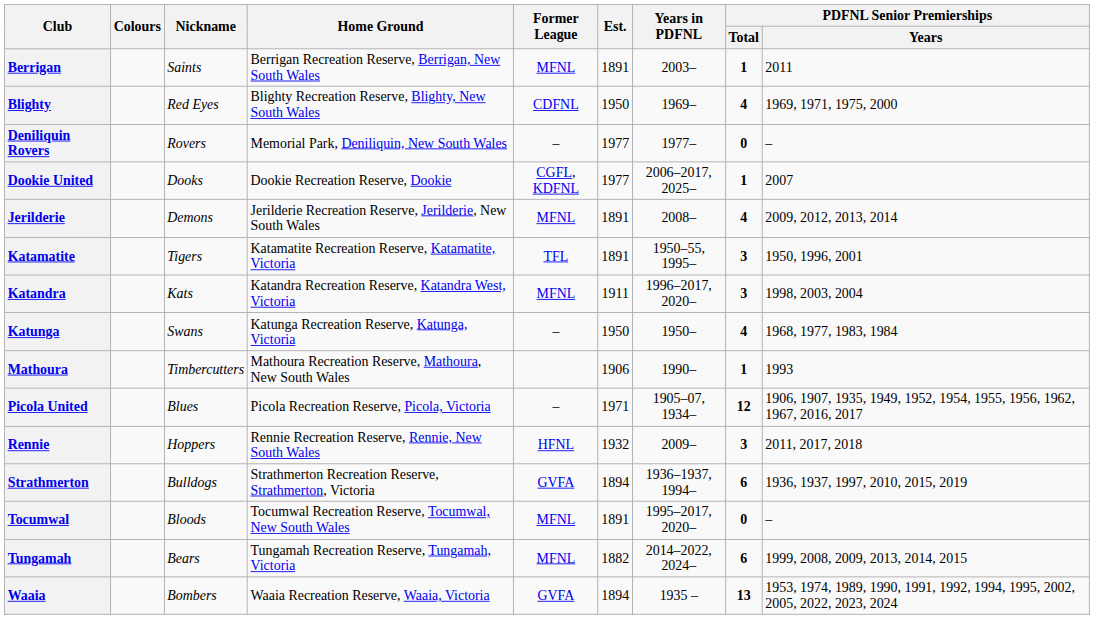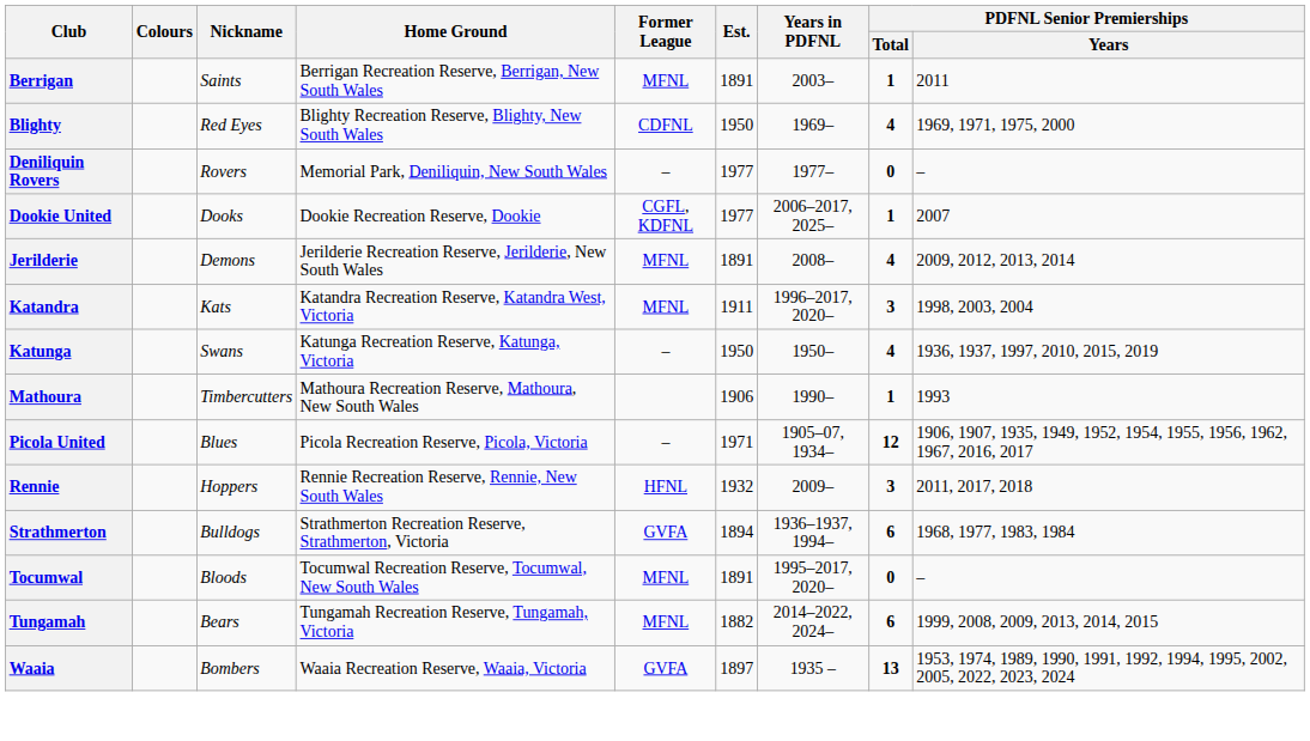 <table class="wikitable sortable">
 <tr>
 <th rowspan="2">Club</th>
 <th rowspan="2">Colours</th>
 <th rowspan="2">Nickname</th>
 <th rowspan="2">Home Ground</th>
 <th rowspan="2">Former League</th>
 <th rowspan="2">Est.</th>
 <th rowspan="2">Years in PDFNL</th>
 <th colspan="2">PDFNL Senior Premierships</th>
 </tr>
 <tr>
 <th>Total</th>
 <th>Years</th>
 </tr>
 <tr>
 <th style="text-align:left"><a href='#'>Berrigan</a></th>
 <td></td>
 <td><em>Saints</em></td>
 <td>Berrigan Recreation Reserve, <a href='#'>Berrigan, New South Wales</a></td>
 <td align="center"><a href='#'>MFNL</a></td>
 <td align="center">1891</td>
 <td align="center">2003–</td>
 <td align="center"><strong>1</strong></td>
 <td>2011</td>
 </tr>
 <tr>
 <th style="text-align:left"><a href='#'>Blighty</a></th>
 <td></td>
 <td><em>Red Eyes</em></td>
 <td>Blighty Recreation Reserve, <a href='#'>Blighty, New South Wales</a></td>
 <td align="center"><a href='#'>CDFNL</a></td>
 <td align="center">1950</td>
 <td align="center">1969–</td>
 <td align="center"><strong>4</strong></td>
 <td>1969, 1971, 1975, 2000</td>
 </tr>
 <tr>
 <th style="text-align:left"><a href='#'>Deniliquin Rovers</a></th>
 <td></td>
 <td><em>Rovers</em></td>
 <td>Memorial Park, <a href='#'>Deniliquin, New South Wales</a></td>
 <td align="center">–</td>
 <td align="center">1977</td>
 <td align="center">1977–</td>
 <td align="center"><strong>0</strong></td>
 <td>–</td>
 </tr>
 <tr>
 <th style="text-align:left"><a href='#'>Dookie United</a></th>
 <td></td>
 <td><em>Dooks</em></td>
 <td>Dookie Recreation Reserve, <a href='#'>Dookie</a></td>
 <td align="center"><a href='#'>CGFL</a>, <a href='#'>KDFNL</a></td>
 <td align="center">1977</td>
 <td align="center">2006–2017, 2025–</td>
 <td align="center"><strong>1</strong></td>
 <td>2007</td>
 </tr>
 <tr>
 <th style="text-align:left"><a href='#'>Jerilderie</a></th>
 <td></td>
 <td><em>Demons</em></td>
 <td>Jerilderie Recreation Reserve, <a href='#'>Jerilderie</a>, New South Wales</td>
 <td align="center"><a href='#'>MFNL</a></td>
 <td align="center">1891</td>
 <td align="center">2008–</td>
 <td align="center"><strong>4</strong></td>
 <td>2009, 2012, 2013, 2014</td>
 </tr>
 <tr>
-<th style="text-align:left"><a href='#'>Katamatite</a></th>
-<td></td>
-<td><em>Tigers</em></td>
-<td>Katamatite Recreation Reserve, <a href='#'>Katamatite, Victoria</a></td>
-<td align="center"><a href='#'>TFL</a></td>
-<td align="center">1891</td>
-<td align="center">1950–55, 1995–</td>
-<td align="center"><strong>3</strong></td>
-<td>1950, 1996, 2001</td>
-</tr>
-<tr>
 <th style="text-align:left"><a href='#'>Katandra</a></th>
 <td></td>
 <td><em>Kats</em></td>
 <td>Katandra Recreation Reserve, <a href='#'>Katandra West, Victoria</a></td>
 <td align="center"><a href='#'>MFNL</a></td>
 <td align="center">1911</td>
 <td align="center">1996–2017, 2020–</td>
 <td align="center"><strong>3</strong></td>
 <td>1998, 2003, 2004</td>
 </tr>
 <tr>
 <th style="text-align:left"><a href='#'>Katunga</a></th>
 <td></td>
 <td><em>Swans</em></td>
 <td>Katunga Recreation Reserve, <a href='#'>Katunga, Victoria</a></td>
 <td align="center">–</td>
 <td align="center">1950</td>
 <td align="center">1950–</td>
 <td align="center"><strong>4</strong></td>
-<td>1968, 1977, 1983, 1984</td>
+<td>1936, 1937, 1997, 2010, 2015, 2019</td>
 </tr>
 <tr>
 <th style="text-align:left"><a href='#'>Mathoura</a></th>
 <td></td>
 <td><em>Timbercutters</em></td>
 <td>Mathoura Recreation Reserve, <a href='#'>Mathoura</a>, New South Wales</td>
 <td align="center"></td>
 <td align="center">1906</td>
 <td align="center">1990–</td>
 <td align="center"><strong>1</strong></td>
 <td>1993</td>
 </tr>
 <tr>
 <th style="text-align:left"><a href='#'>Picola United</a></th>
 <td></td>
 <td><em>Blues</em></td>
 <td>Picola Recreation Reserve, <a href='#'>Picola, Victoria</a></td>
 <td align="center">–</td>
 <td align="center">1971</td>
 <td align="center">1905–07, 1934–</td>
 <td align="center"><strong>12</strong></td>
 <td>1906, 1907, 1935, 1949, 1952, 1954, 1955, 1956, 1962, 1967, 2016, 2017</td>
 </tr>
 <tr>
 <th style="text-align:left"><a href='#'>Rennie</a></th>
 <td></td>
 <td><em>Hoppers</em></td>
 <td>Rennie Recreation Reserve, <a href='#'>Rennie, New South Wales</a></td>
 <td align="center"><a href='#'>HFNL</a></td>
 <td align="center">1932</td>
 <td align="center">2009–</td>
 <td align="center"><strong>3</strong></td>
 <td>2011, 2017, 2018</td>
 </tr>
 <tr>
 <th style="text-align:left"><a href='#'>Strathmerton</a></th>
 <td></td>
 <td><em>Bulldogs</em></td>
 <td>Strathmerton Recreation Reserve, <a href='#'>Strathmerton</a>, Victoria</td>
 <td align="center"><a href='#'>GVFA</a></td>
 <td align="center">1894</td>
 <td align="center">1936–1937, 1994–</td>
 <td align="center"><strong>6</strong></td>
-<td>1936, 1937, 1997, 2010, 2015, 2019</td>
+<td>1968, 1977, 1983, 1984</td>
 </tr>
 <tr>
 <th style="text-align:left"><a href='#'>Tocumwal</a></th>
 <td></td>
 <td><em>Bloods</em></td>
 <td>Tocumwal Recreation Reserve, <a href='#'>Tocumwal, New South Wales</a></td>
 <td align="center"><a href='#'>MFNL</a></td>
 <td align="center">1891</td>
 <td align="center">1995–2017, 2020–</td>
 <td align="center"><strong>0</strong></td>
 <td>–</td>
 </tr>
 <tr>
 <th style="text-align:left"><a href='#'>Tungamah</a></th>
 <td></td>
 <td><em>Bears</em></td>
 <td>Tungamah Recreation Reserve, <a href='#'>Tungamah, Victoria</a></td>
 <td align="center"><a href='#'>MFNL</a></td>
 <td align="center">1882</td>
 <td align="center">2014–2022, 2024–</td>
 <td align="center"><strong>6</strong></td>
 <td>1999, 2008, 2009, 2013, 2014, 2015</td>
 </tr>
 <tr>
 <th style="text-align:left"><a href='#'>Waaia</a></th>
 <td></td>
 <td><em>Bombers</em></td>
 <td>Waaia Recreation Reserve, <a href='#'>Waaia, Victoria</a></td>
 <td align="center"><a href='#'>GVFA</a></td>
-<td align="center">1894</td>
+<td align="center">1897</td>
 <td align="center">1935 –</td>
 <td align="center"><strong>13</strong></td>
 <td>1953, 1974, 1989, 1990, 1991, 1992, 1994, 1995, 2002, 2005, 2022, 2023, 2024</td>
 </tr>
 </table>
